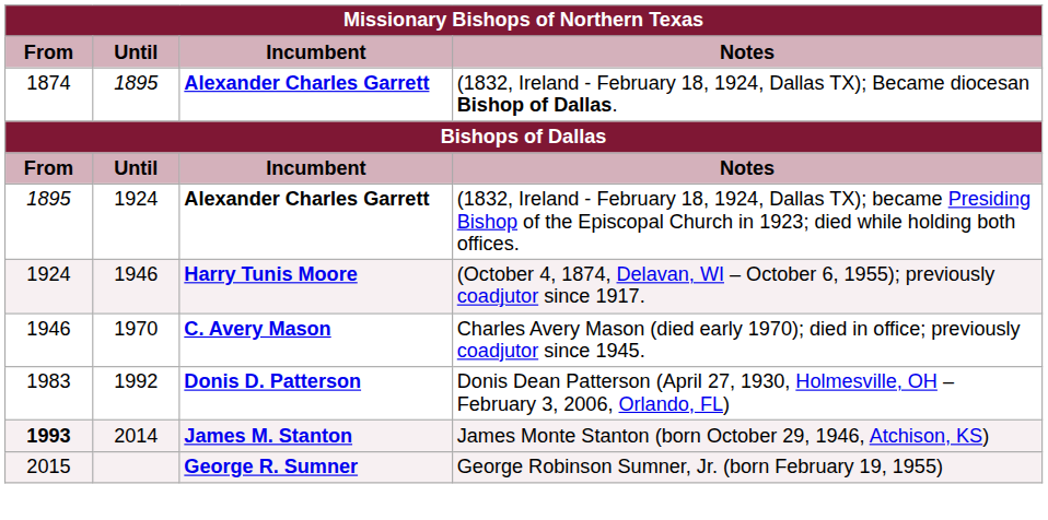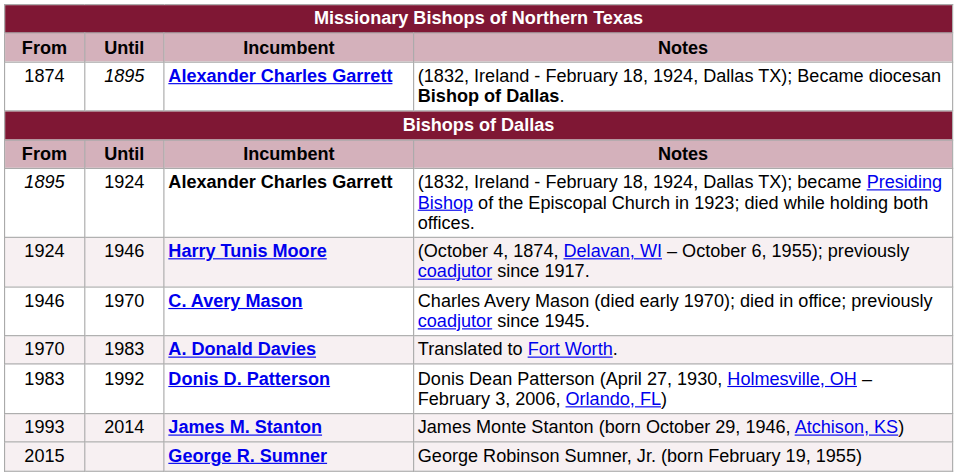 <table class="wikitable" style="width: 95%;">
 <tr>
 <th colspan="4" style="background:#7f1734; color:white;">Missionary Bishops of Northern Texas</th>
 </tr>
 <tr>
 <th style="background:#d4b1bb; width:8%;">From</th>
 <th style="background:#d4b1bb; width:8%;">Until</th>
 <th style="background:#d4b1bb; width:25%;">Incumbent</th>
 <th style="background:#d4b1bb; width:54%;">Notes</th>
 </tr>
 <tr style="vertical-align:top; background:white;">
 <td style="text-align: center;">1874</td>
 <td style="text-align: center;"><em>1895</em></td>
 <td><strong><a href='#'>Alexander Charles Garrett</a></strong></td>
 <td>(1832, Ireland - February 18, 1924, Dallas TX); Became diocesan <strong>Bishop of Dallas</strong>.</td>
 </tr>
 <tr>
 <th colspan="4" style="background:#7f1734; color:white;">Bishops of Dallas</th>
 </tr>
 <tr>
 <th style="background:#d4b1bb; width:8%;">From</th>
 <th style="background:#d4b1bb; width:8%;">Until</th>
 <th style="background:#d4b1bb; width:25%;">Incumbent</th>
 <th style="background:#d4b1bb; width:54%;">Notes</th>
 </tr>
 <tr style="vertical-align:top; background:white;">
 <td style="text-align: center;"><em>1895</em></td>
 <td style="text-align: center;">1924</td>
 <td><strong>Alexander Charles Garrett</strong></td>
 <td>(1832, Ireland - February 18, 1924, Dallas TX); became <a href='#'>Presiding Bishop</a> of the Episcopal Church in 1923; died while holding both offices.</td>
 </tr>
 <tr style="vertical-align:top; background:#f7f0f2;">
 <td style="text-align: center;">1924</td>
 <td style="text-align: center;">1946</td>
 <td><strong><a href='#'>Harry Tunis Moore</a></strong></td>
 <td>(October 4, 1874, <a href='#'>Delavan, WI</a> – October 6, 1955); previously <a href='#'>coadjutor</a> since 1917.</td>
 </tr>
 <tr style="vertical-align:top; background:white;">
 <td style="text-align: center;">1946</td>
 <td style="text-align: center;">1970</td>
 <td><strong><a href='#'>C. Avery Mason</a></strong></td>
 <td>Charles Avery Mason (died early 1970); died in office; previously <a href='#'>coadjutor</a> since 1945.</td>
 </tr>
+<tr style="vertical-align:top; background:#f7f0f2;">
+<td style="text-align: center;">1970</td>
+<td style="text-align: center;">1983</td>
+<td><strong><a href='#'>A. Donald Davies</a></strong></td>
+<td>Translated to <a href='#'>Fort Worth</a>.</td>
+</tr>
 <tr style="vertical-align:top; background:white;">
 <td style="text-align: center;">1983</td>
 <td style="text-align: center;">1992</td>
 <td><strong><a href='#'>Donis D. Patterson</a></strong></td>
 <td>Donis Dean Patterson (April 27, 1930, <a href='#'>Holmesville, OH</a> – February 3, 2006, <a href='#'>Orlando, FL</a>)</td>
 </tr>
 <tr style="vertical-align:top; background:#f7f0f2;">
-<td style="text-align: center;"><strong>1993</strong></td>
+<td style="text-align: center;">1993</td>
 <td style="text-align: center;">2014</td>
 <td><strong><a href='#'>James M. Stanton</a></strong></td>
 <td>James Monte Stanton (born October 29, 1946, <a href='#'>Atchison, KS</a>)</td>
 </tr>
 <tr style="vertical-align:top; background:#f7f0f2;">
 <td style="text-align: center;">2015</td>
 <td style="text-align: center;"></td>
 <td><strong><a href='#'>George R. Sumner</a></strong></td>
 <td>George Robinson Sumner, Jr. (born February 19, 1955)</td>
 </tr>
 </table>
